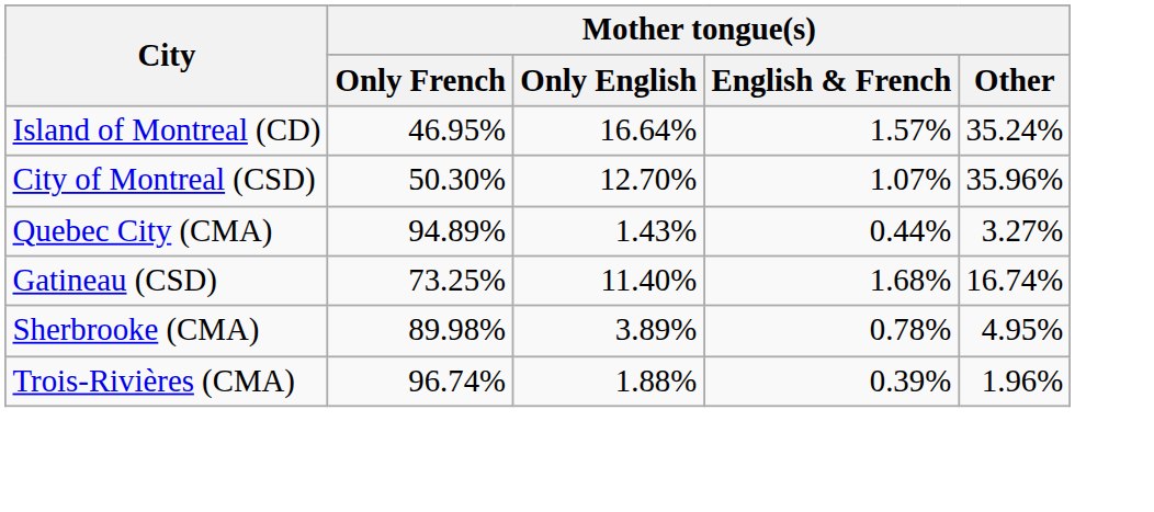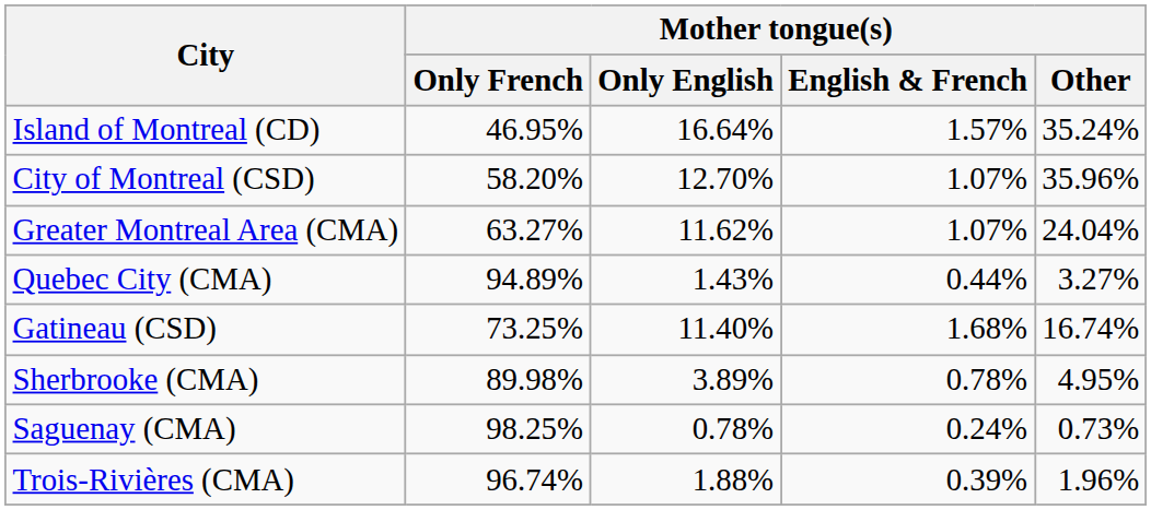 <table class="wikitable sortable" align="center">
 <tr style="background:#efefef;">
 <th rowspan=2>City</th>
 <th colspan=4>Mother tongue(s)</th>
 </tr>
 <tr>
 <th>Only French</th>
 <th>Only English</th>
 <th>English & French</th>
 <th>Other</th>
 </tr>
 <tr>
 <td><a href='#'>Island of Montreal</a> (CD)</td>
 <td align="right">46.95%</td>
 <td align="right">16.64%</td>
 <td align="right">1.57%</td>
 <td align="right">35.24%</td>
 </tr>
 <tr>
 <td><a href='#'>City of Montreal</a> (CSD)</td>
-<td align="right">50.30%</td>
+<td align="right">58.20%</td>
 <td align="right">12.70%</td>
 <td align="right">1.07%</td>
 <td align="right">35.96%</td>
+</tr>
+<tr>
+<td><a href='#'>Greater Montreal Area</a> (CMA)</td>
+<td align="right">63.27%</td>
+<td align="right">11.62%</td>
+<td align="right">1.07%</td>
+<td align="right">24.04%</td>
 </tr>
 <tr>
 <td><a href='#'>Quebec City</a> (CMA)</td>
 <td align="right">94.89%</td>
 <td align="right">1.43%</td>
 <td align="right">0.44%</td>
 <td align="right">3.27%</td>
 </tr>
 <tr>
 <td><a href='#'>Gatineau</a> (CSD)</td>
 <td align="right">73.25%</td>
 <td align="right">11.40%</td>
 <td align="right">1.68%</td>
 <td align="right">16.74%</td>
 </tr>
 <tr>
 <td><a href='#'>Sherbrooke</a> (CMA)</td>
 <td align="right">89.98%</td>
 <td align="right">3.89%</td>
 <td align="right">0.78%</td>
 <td align="right">4.95%</td>
 </tr>
 <tr>
+<td><a href='#'>Saguenay</a> (CMA)</td>
+<td align="right">98.25%</td>
+<td align="right">0.78%</td>
+<td align="right">0.24%</td>
+<td align="right">0.73%</td>
+</tr>
+<tr>
 <td><a href='#'>Trois-Rivières</a> (CMA)</td>
 <td align="right">96.74%</td>
 <td align="right">1.88%</td>
 <td align="right">0.39%</td>
 <td align="right">1.96%</td>
 </tr>
 </table>
